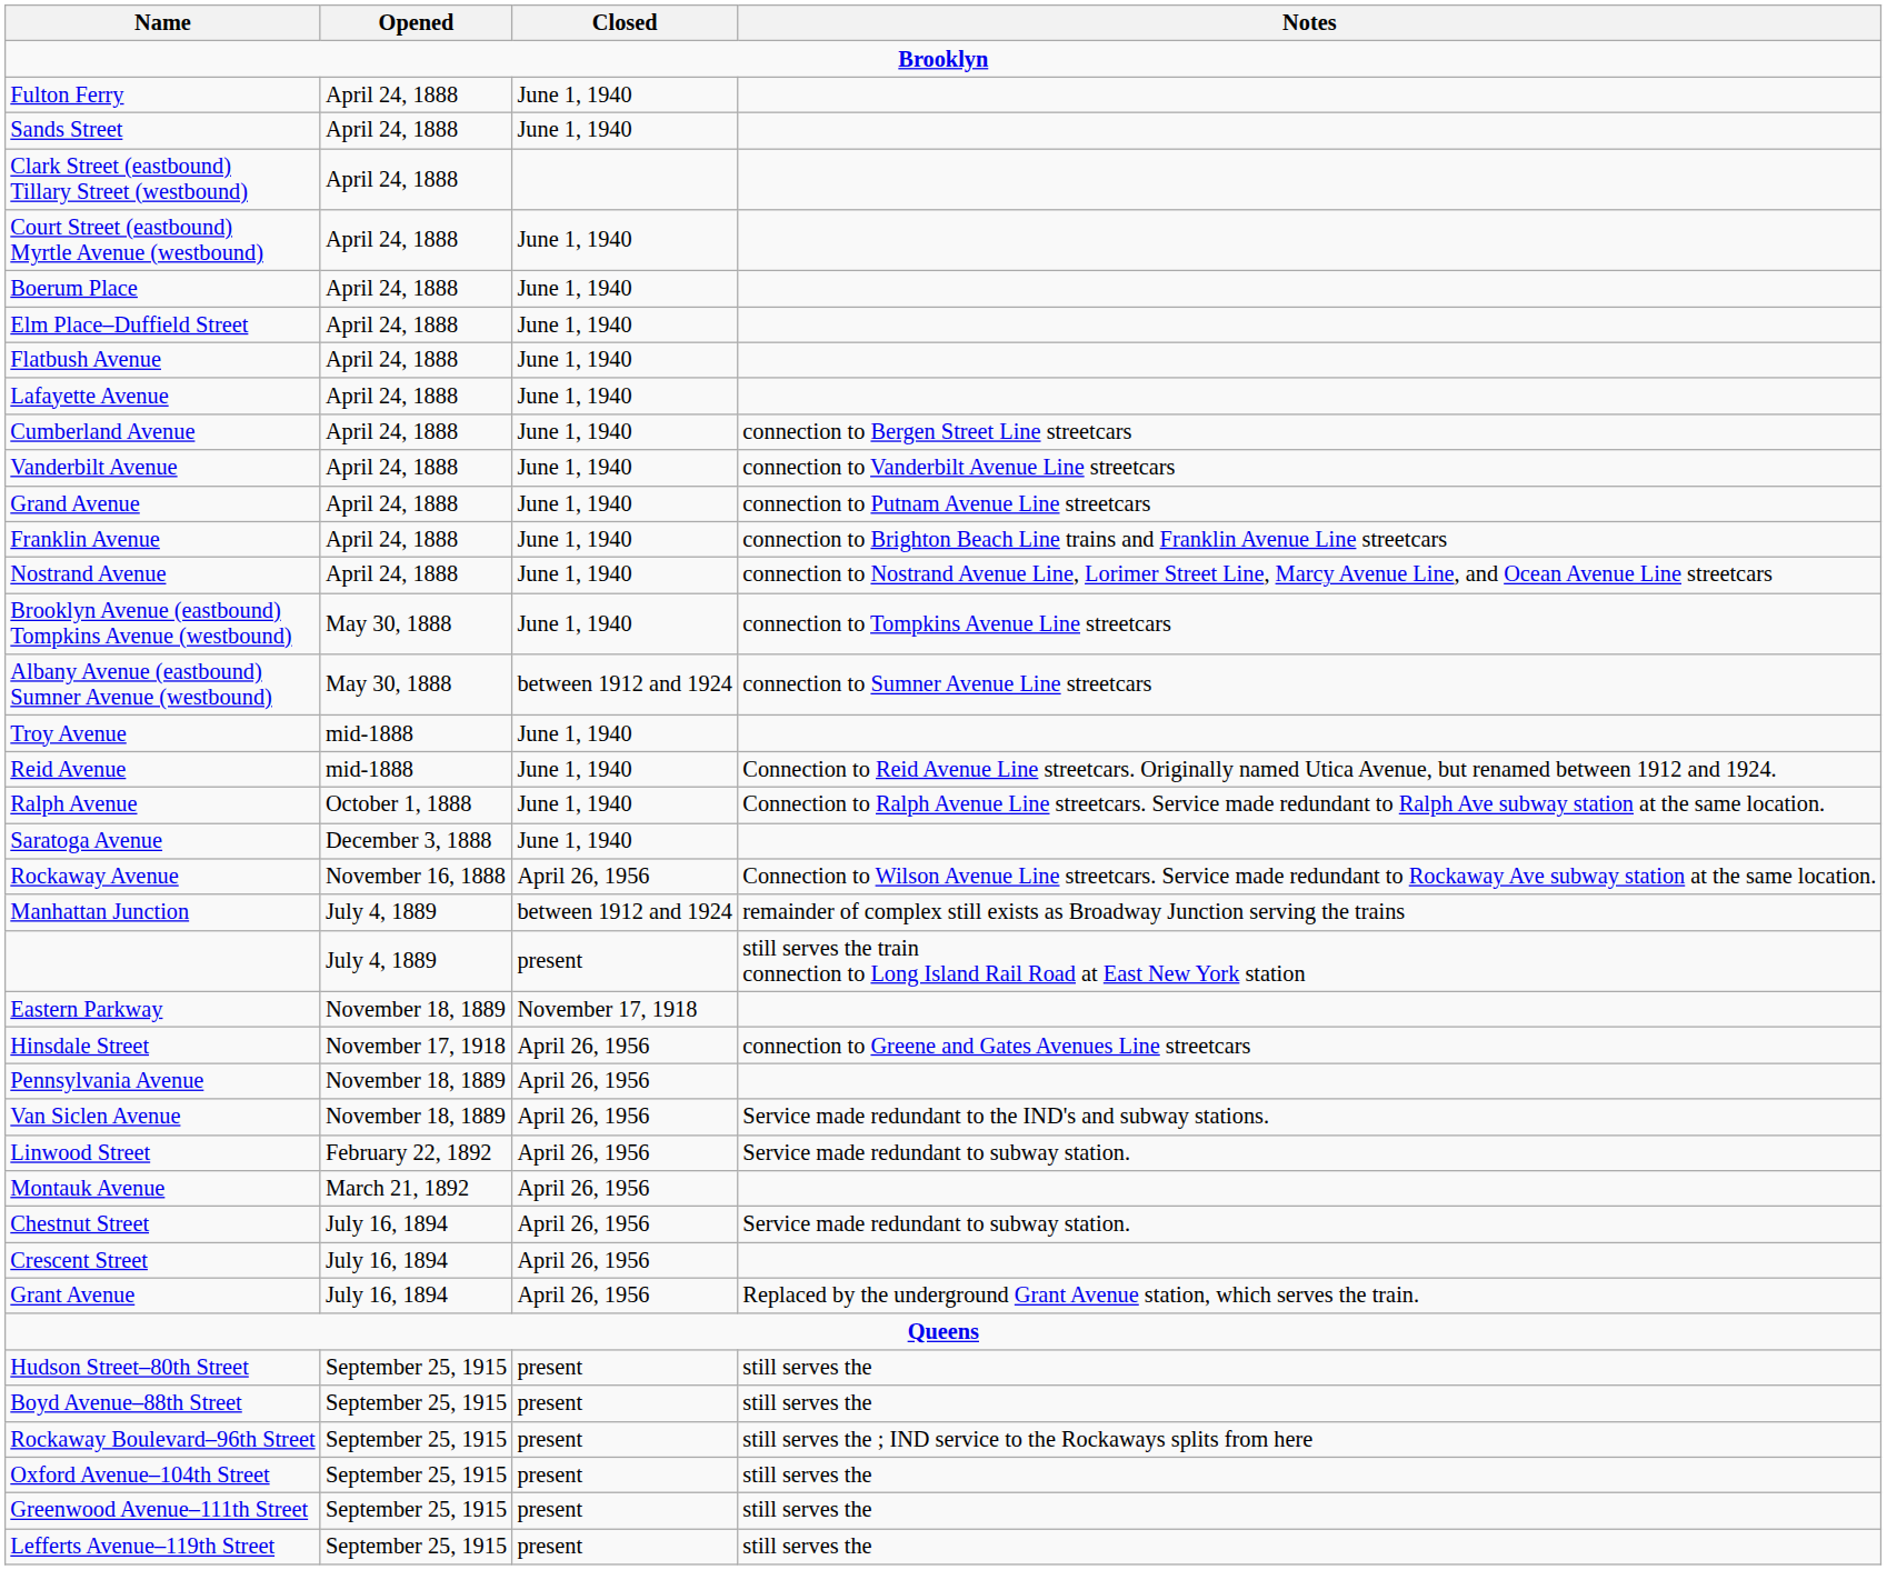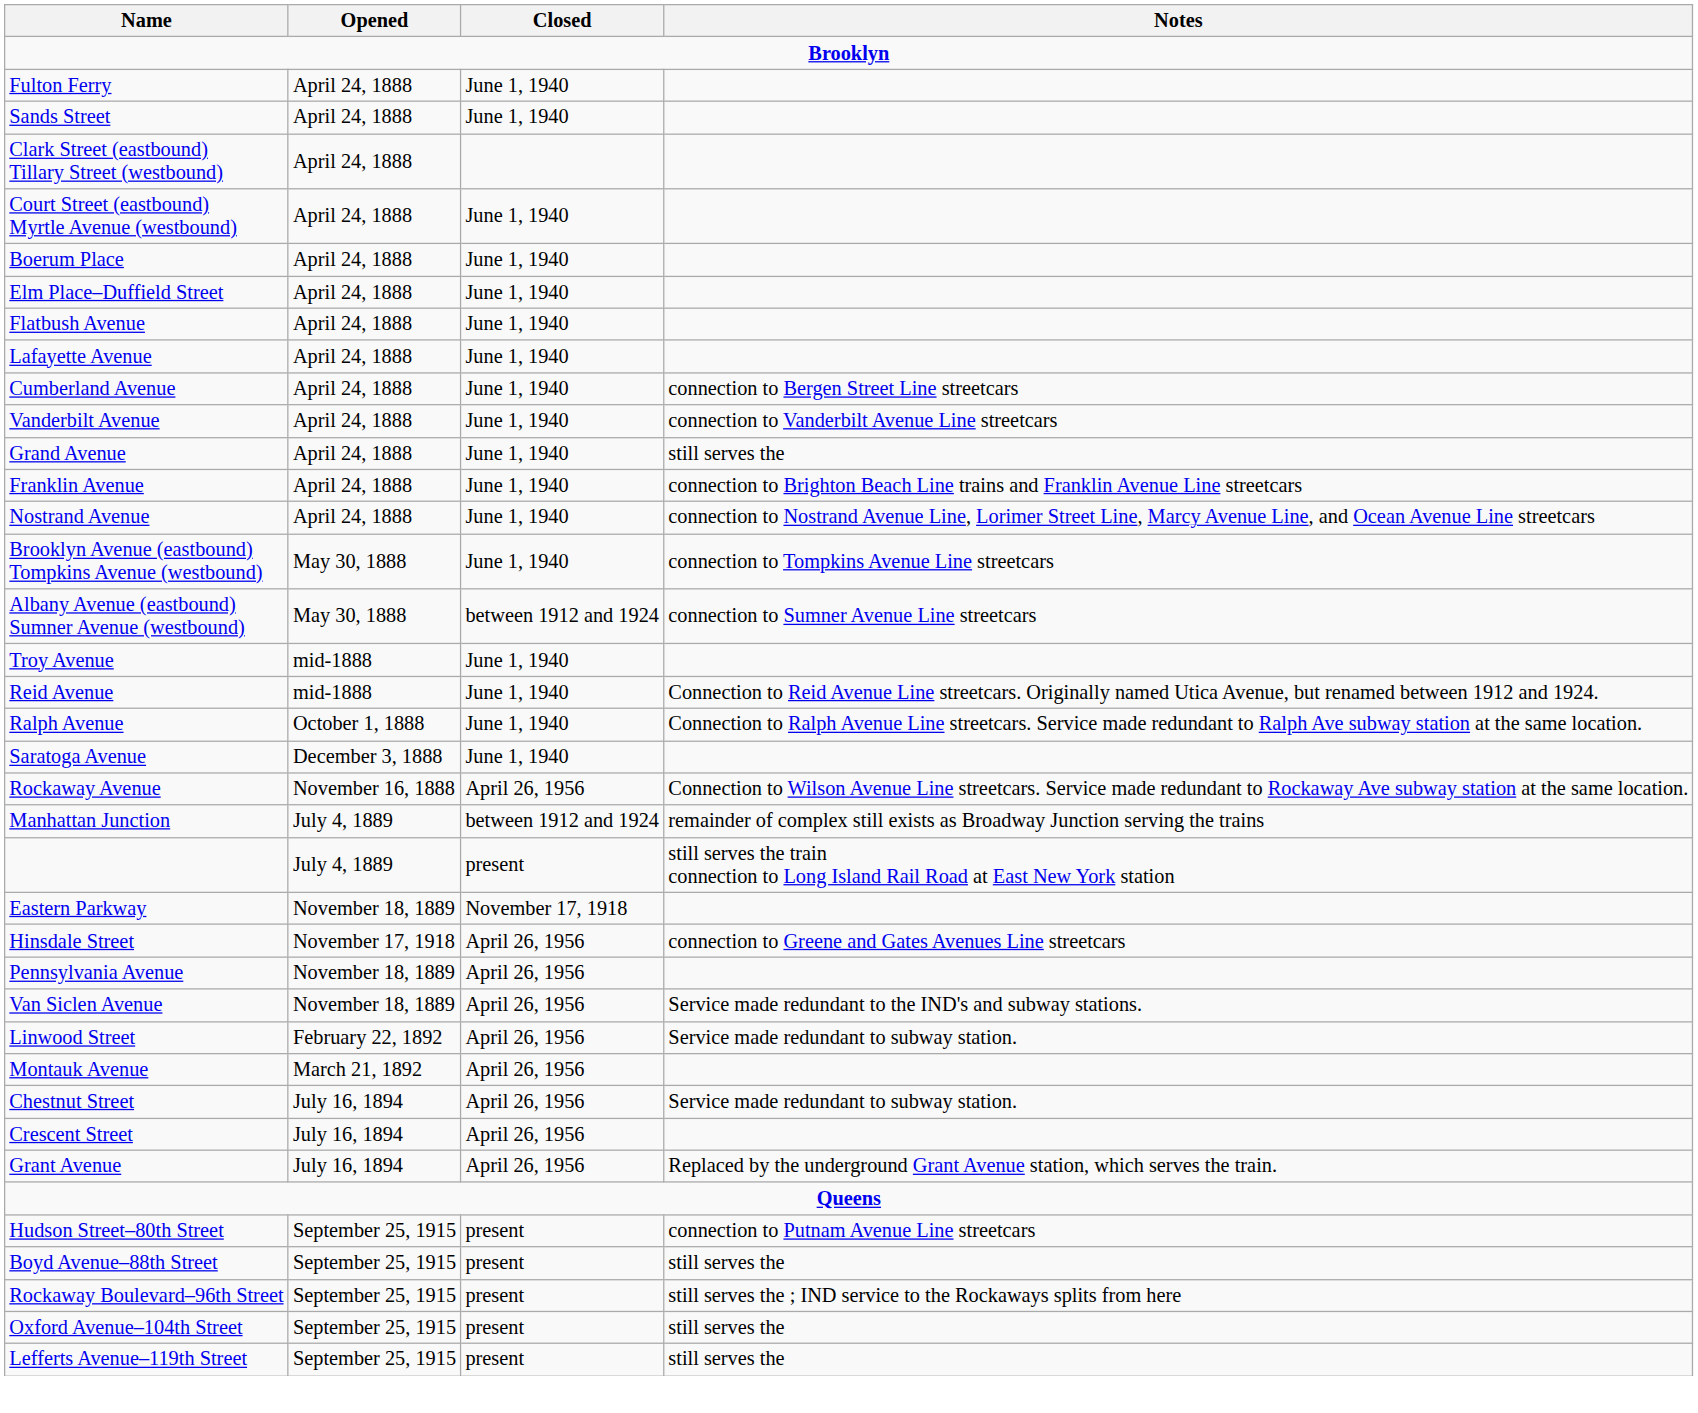 <table class=wikitable>
 <tr>
 <th>Name</th>
 <th>Opened</th>
 <th>Closed</th>
 <th>Notes</th>
 </tr>
 <tr>
 <td colspan="4" align="center"><strong><a href='#'>Brooklyn</a></strong></td>
 </tr>
 <tr>
 <td><a href='#'>Fulton Ferry</a></td>
 <td>April 24, 1888</td>
 <td>June 1, 1940</td>
 <td></td>
 </tr>
 <tr>
 <td><a href='#'>Sands Street</a></td>
 <td>April 24, 1888</td>
 <td>June 1, 1940</td>
 <td></td>
 </tr>
 <tr>
 <td><a href='#'>Clark Street (eastbound)<br>Tillary Street (westbound)</a></td>
 <td>April 24, 1888</td>
 <td></td>
 <td></td>
 </tr>
 <tr>
 <td><a href='#'>Court Street (eastbound)<br>Myrtle Avenue (westbound)</a></td>
 <td>April 24, 1888</td>
 <td>June 1, 1940</td>
 <td></td>
 </tr>
 <tr>
 <td><a href='#'>Boerum Place</a></td>
 <td>April 24, 1888</td>
 <td>June 1, 1940</td>
 <td></td>
 </tr>
 <tr>
 <td><a href='#'>Elm Place–Duffield Street</a></td>
 <td>April 24, 1888</td>
 <td>June 1, 1940</td>
 <td></td>
 </tr>
 <tr>
 <td><a href='#'>Flatbush Avenue</a></td>
 <td>April 24, 1888</td>
 <td>June 1, 1940</td>
 <td></td>
 </tr>
 <tr>
 <td><a href='#'>Lafayette Avenue</a></td>
 <td>April 24, 1888</td>
 <td>June 1, 1940</td>
 <td></td>
 </tr>
 <tr>
 <td><a href='#'>Cumberland Avenue</a></td>
 <td>April 24, 1888</td>
 <td>June 1, 1940</td>
 <td>connection to <a href='#'>Bergen Street Line</a> streetcars</td>
 </tr>
 <tr>
 <td><a href='#'>Vanderbilt Avenue</a></td>
 <td>April 24, 1888</td>
 <td>June 1, 1940</td>
 <td>connection to <a href='#'>Vanderbilt Avenue Line</a> streetcars</td>
 </tr>
 <tr>
 <td><a href='#'>Grand Avenue</a></td>
 <td>April 24, 1888</td>
 <td>June 1, 1940</td>
-<td>connection to <a href='#'>Putnam Avenue Line</a> streetcars</td>
+<td>still serves the </td>
 </tr>
 <tr>
 <td><a href='#'>Franklin Avenue</a></td>
 <td>April 24, 1888</td>
 <td>June 1, 1940</td>
 <td>connection to <a href='#'>Brighton Beach Line</a> trains and <a href='#'>Franklin Avenue Line</a> streetcars</td>
 </tr>
 <tr>
 <td><a href='#'>Nostrand Avenue</a></td>
 <td>April 24, 1888</td>
 <td>June 1, 1940</td>
 <td>connection to <a href='#'>Nostrand Avenue Line</a>, <a href='#'>Lorimer Street Line</a>, <a href='#'>Marcy Avenue Line</a>, and <a href='#'>Ocean Avenue Line</a> streetcars</td>
 </tr>
 <tr>
 <td><a href='#'>Brooklyn Avenue (eastbound)<br>Tompkins Avenue (westbound)</a></td>
 <td>May 30, 1888</td>
 <td>June 1, 1940</td>
 <td>connection to <a href='#'>Tompkins Avenue Line</a> streetcars</td>
 </tr>
 <tr>
 <td><a href='#'>Albany Avenue (eastbound)<br>Sumner Avenue (westbound)</a></td>
 <td>May 30, 1888</td>
 <td>between 1912 and 1924</td>
 <td>connection to <a href='#'>Sumner Avenue Line</a> streetcars</td>
 </tr>
 <tr>
 <td><a href='#'>Troy Avenue</a></td>
 <td>mid-1888</td>
 <td>June 1, 1940</td>
 <td></td>
 </tr>
 <tr>
 <td><a href='#'>Reid Avenue</a></td>
 <td>mid-1888</td>
 <td>June 1, 1940</td>
 <td>Connection to <a href='#'>Reid Avenue Line</a> streetcars. Originally named Utica Avenue, but renamed between 1912 and 1924.</td>
 </tr>
 <tr>
 <td><a href='#'>Ralph Avenue</a></td>
 <td>October 1, 1888</td>
 <td>June 1, 1940</td>
 <td>Connection to <a href='#'>Ralph Avenue Line</a> streetcars. Service made redundant to <a href='#'>Ralph Ave subway station</a> at the same location.</td>
 </tr>
 <tr>
 <td><a href='#'>Saratoga Avenue</a></td>
 <td>December 3, 1888</td>
 <td>June 1, 1940</td>
 <td></td>
 </tr>
 <tr>
 <td><a href='#'>Rockaway Avenue</a></td>
 <td>November 16, 1888</td>
 <td>April 26, 1956</td>
 <td>Connection to <a href='#'>Wilson Avenue Line</a> streetcars. Service made redundant to <a href='#'>Rockaway Ave subway station</a> at the same location.</td>
 </tr>
 <tr>
 <td><a href='#'>Manhattan Junction</a></td>
 <td>July 4, 1889</td>
 <td>between 1912 and 1924</td>
 <td>remainder of complex still exists as Broadway Junction serving the  trains</td>
 </tr>
 <tr>
 <td></td>
 <td>July 4, 1889</td>
 <td>present</td>
 <td>still serves the  train<br>connection to <a href='#'>Long Island Rail Road</a> at <a href='#'>East New York</a> station</td>
 </tr>
 <tr>
 <td><a href='#'>Eastern Parkway</a></td>
 <td>November 18, 1889</td>
 <td>November 17, 1918</td>
 <td></td>
 </tr>
 <tr>
 <td><a href='#'>Hinsdale Street</a></td>
 <td>November 17, 1918</td>
 <td>April 26, 1956</td>
 <td>connection to <a href='#'>Greene and Gates Avenues Line</a> streetcars</td>
 </tr>
 <tr>
 <td><a href='#'>Pennsylvania Avenue</a></td>
 <td>November 18, 1889</td>
 <td>April 26, 1956</td>
 <td></td>
 </tr>
 <tr>
 <td><a href='#'>Van Siclen Avenue</a></td>
 <td>November 18, 1889</td>
 <td>April 26, 1956</td>
 <td>Service made redundant to the IND's  and  subway stations.</td>
 </tr>
 <tr>
 <td><a href='#'>Linwood Street</a></td>
 <td>February 22, 1892</td>
 <td>April 26, 1956</td>
 <td>Service made redundant to  subway station.</td>
 </tr>
 <tr>
 <td><a href='#'>Montauk Avenue</a></td>
 <td>March 21, 1892</td>
 <td>April 26, 1956</td>
 <td></td>
 </tr>
 <tr>
 <td><a href='#'>Chestnut Street</a></td>
 <td>July 16, 1894</td>
 <td>April 26, 1956</td>
 <td>Service made redundant to  subway station.</td>
 </tr>
 <tr>
 <td><a href='#'>Crescent Street</a></td>
 <td>July 16, 1894</td>
 <td>April 26, 1956</td>
 <td></td>
 </tr>
 <tr>
 <td><a href='#'>Grant Avenue</a></td>
 <td>July 16, 1894</td>
 <td>April 26, 1956</td>
 <td>Replaced by the underground <a href='#'>Grant Avenue</a> station, which serves the  train.</td>
 </tr>
 <tr>
 <td colspan="4" align="center"><strong><a href='#'>Queens</a></strong></td>
 </tr>
 <tr>
 <td><a href='#'>Hudson Street–80th Street</a></td>
 <td nowrap="">September 25, 1915</td>
 <td>present</td>
-<td>still serves the </td>
+<td>connection to <a href='#'>Putnam Avenue Line</a> streetcars</td>
 </tr>
 <tr>
 <td><a href='#'>Boyd Avenue–88th Street</a></td>
 <td>September 25, 1915</td>
 <td>present</td>
 <td>still serves the </td>
 </tr>
 <tr>
 <td><a href='#'>Rockaway Boulevard–96th Street</a></td>
 <td>September 25, 1915</td>
 <td>present</td>
 <td>still serves the ; IND service to the Rockaways splits from here</td>
 </tr>
 <tr>
 <td><a href='#'>Oxford Avenue–104th Street</a></td>
 <td>September 25, 1915</td>
 <td>present</td>
 <td>still serves the </td>
 </tr>
 <tr>
-<td><a href='#'>Greenwood Avenue–111th Street</a></td>
-<td>September 25, 1915</td>
-<td>present</td>
-<td>still serves the </td>
-</tr>
-<tr>
 <td><a href='#'>Lefferts Avenue–119th Street</a></td>
 <td>September 25, 1915</td>
 <td>present</td>
 <td>still serves the </td>
 </tr>
 </table>
